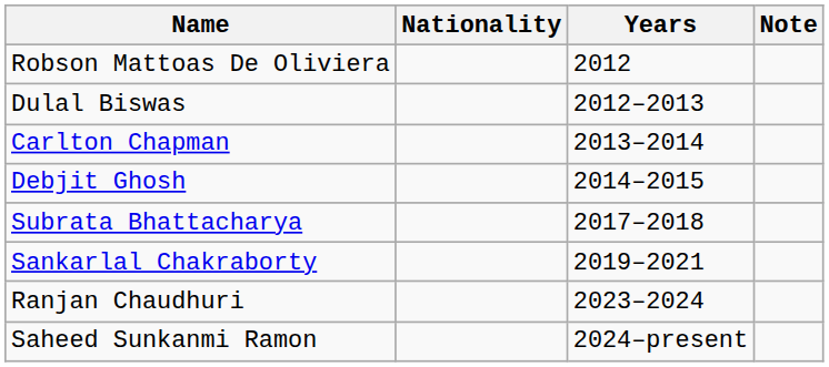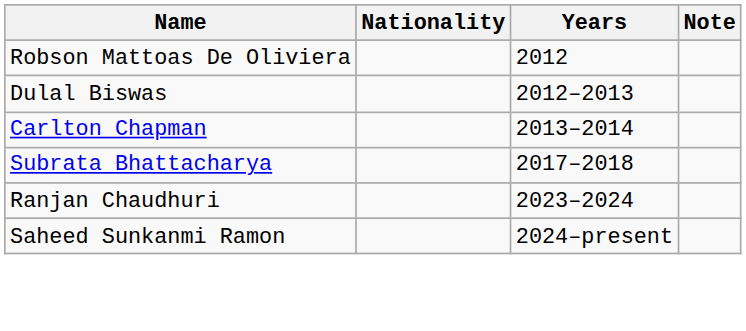 <table class="wikitable sortable">
 <tr>
 <th>Name</th>
 <th>Nationality</th>
 <th>Years</th>
 <th>Note</th>
 </tr>
 <tr>
 <td>Robson Mattoas De Oliviera</td>
 <td></td>
 <td>2012</td>
 <td></td>
 </tr>
 <tr>
 <td>Dulal Biswas</td>
 <td></td>
 <td>2012–2013</td>
 <td></td>
 </tr>
 <tr>
 <td><a href='#'>Carlton Chapman</a></td>
 <td></td>
 <td>2013–2014</td>
 <td></td>
 </tr>
 <tr>
-<td><a href='#'>Debjit Ghosh</a></td>
-<td></td>
-<td>2014–2015</td>
-<td></td>
-</tr>
-<tr>
 <td><a href='#'>Subrata Bhattacharya</a></td>
 <td></td>
 <td>2017–2018</td>
-<td></td>
-</tr>
-<tr>
-<td><a href='#'>Sankarlal Chakraborty</a></td>
-<td></td>
-<td>2019–2021</td>
 <td></td>
 </tr>
 <tr>
 <td>Ranjan Chaudhuri</td>
 <td></td>
 <td>2023–2024</td>
 <td></td>
 </tr>
 <tr>
 <td>Saheed Sunkanmi Ramon</td>
 <td><br></td>
 <td>2024–present</td>
 <td></td>
 </tr>
 </table>
